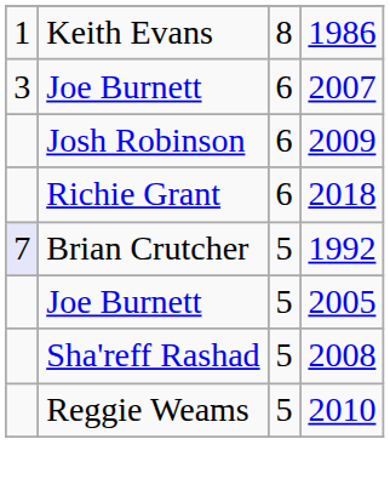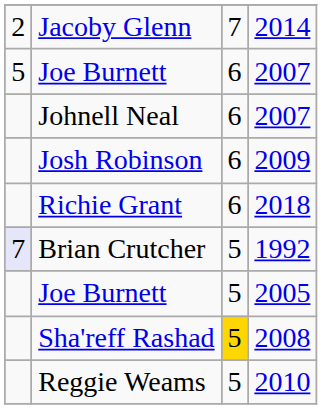 <table class="wikitable">
 <tr>
 </tr>
 <tr>
-<td>1</td>
-<td>Keith Evans</td>
-<td>8</td>
-<td><a href='#'>1986</a></td>
+<td>2</td>
+<td><a href='#'>Jacoby Glenn</a></td>
+<td>7</td>
+<td><a href='#'>2014</a></td>
 </tr>
 <tr>
-<td>3</td>
+<td>5</td>
 <td><a href='#'>Joe Burnett</a></td>
+<td>6</td>
+<td><a href='#'>2007</a></td>
+</tr>
+<tr>
+<td></td>
+<td>Johnell Neal</td>
 <td>6</td>
 <td><a href='#'>2007</a></td>
 </tr>
 <tr>
 <td></td>
 <td><a href='#'>Josh Robinson</a></td>
 <td>6</td>
 <td><a href='#'>2009</a></td>
 </tr>
 <tr>
 <td></td>
 <td><a href='#'>Richie Grant</a></td>
 <td>6</td>
 <td><a href='#'>2018</a></td>
 </tr>
 <tr>
 <td style="background: lavender;">7</td>
 <td>Brian Crutcher</td>
 <td>5</td>
 <td><a href='#'>1992</a></td>
 </tr>
 <tr>
 <td></td>
 <td><a href='#'>Joe Burnett</a></td>
 <td>5</td>
 <td><a href='#'>2005</a></td>
 </tr>
 <tr>
 <td></td>
 <td><a href='#'>Sha'reff Rashad</a></td>
-<td>5</td>
+<td style="background: gold;">5</td>
 <td><a href='#'>2008</a></td>
 </tr>
 <tr>
 <td></td>
 <td>Reggie Weams</td>
 <td>5</td>
 <td><a href='#'>2010</a></td>
 </tr>
 </table>
